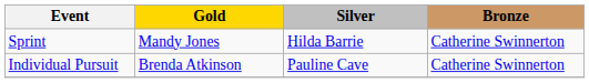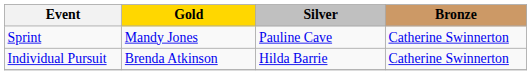 <table class="wikitable" style="font-size: 100%">
 <tr>
 <th width=200>Event</th>
 <th width=250 style="background-color: gold;">Gold</th>
 <th width=250 style="background-color: silver;">Silver</th>
 <th width=250 style="background-color: #cc9966;">Bronze</th>
 </tr>
 <tr>
 <td><a href='#'>Sprint</a></td>
 <td><a href='#'>Mandy Jones</a></td>
-<td><a href='#'>Hilda Barrie</a></td>
+<td><a href='#'>Pauline Cave</a></td>
 <td><a href='#'>Catherine Swinnerton</a></td>
 </tr>
 <tr>
 <td><a href='#'>Individual Pursuit</a></td>
 <td><a href='#'>Brenda Atkinson</a></td>
-<td><a href='#'>Pauline Cave</a></td>
+<td><a href='#'>Hilda Barrie</a></td>
 <td><a href='#'>Catherine Swinnerton</a></td>
 </tr>
 <tr>
 </tr>
 </table>
